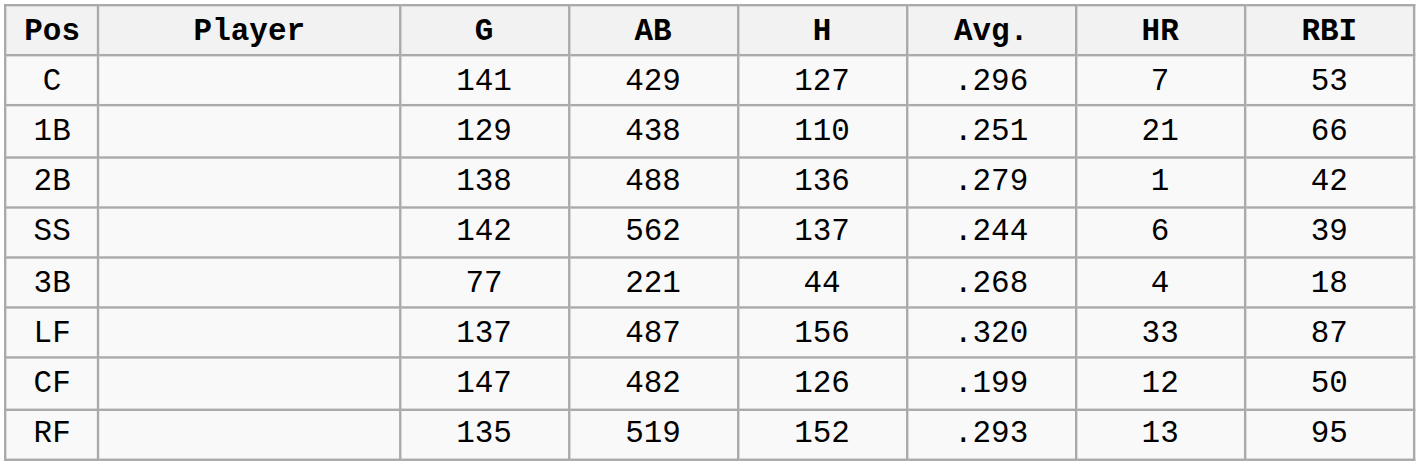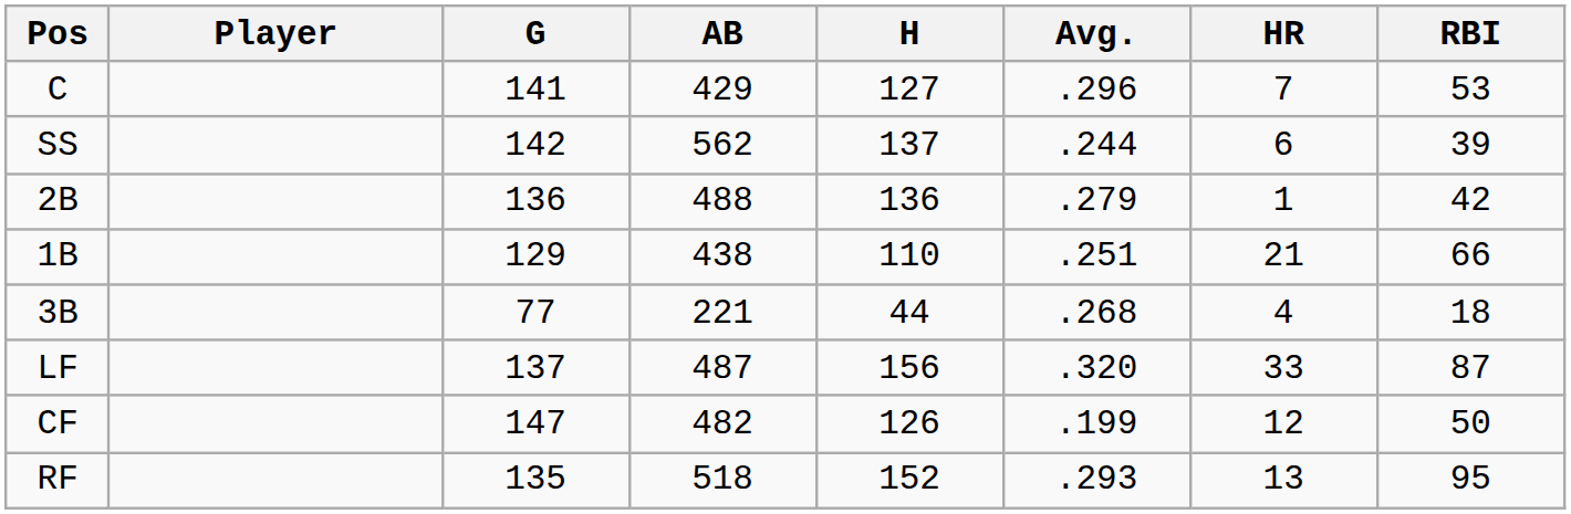 <table class="wikitable sortable">
 <tr>
 <th bgcolor="#DDDDFF" width="5%">Pos</th>
 <th bgcolor="#DDDDFF" width="16%">Player</th>
 <th bgcolor="#DDDDFF" width="9%">G</th>
 <th bgcolor="#DDDDFF" width="9%">AB</th>
 <th bgcolor="#DDDDFF" width="9%">H</th>
 <th bgcolor="#DDDDFF" width="9%">Avg.</th>
 <th bgcolor="#DDDDFF" width="9%">HR</th>
 <th bgcolor="#DDDDFF" width="9%">RBI</th>
 </tr>
 <tr align="center">
 <td>C</td>
 <td></td>
 <td>141</td>
 <td>429</td>
 <td>127</td>
 <td>.296</td>
 <td>7</td>
 <td>53</td>
 </tr>
 <tr align="center">
+<td>SS</td>
+<td></td>
+<td>142</td>
+<td>562</td>
+<td>137</td>
+<td>.244</td>
+<td>6</td>
+<td>39</td>
+</tr>
+<tr align="center">
+<td>2B</td>
+<td></td>
+<td>136</td>
+<td>488</td>
+<td>136</td>
+<td>.279</td>
+<td>1</td>
+<td>42</td>
+</tr>
+<tr align="center">
 <td>1B</td>
 <td></td>
 <td>129</td>
 <td>438</td>
 <td>110</td>
 <td>.251</td>
 <td>21</td>
 <td>66</td>
-</tr>
-<tr align="center">
-<td>2B</td>
-<td></td>
-<td>138</td>
-<td>488</td>
-<td>136</td>
-<td>.279</td>
-<td>1</td>
-<td>42</td>
-</tr>
-<tr align="center">
-<td>SS</td>
-<td></td>
-<td>142</td>
-<td>562</td>
-<td>137</td>
-<td>.244</td>
-<td>6</td>
-<td>39</td>
 </tr>
 <tr align="center">
 <td>3B</td>
 <td></td>
 <td>77</td>
 <td>221</td>
 <td>44</td>
 <td>.268</td>
 <td>4</td>
 <td>18</td>
 </tr>
 <tr align="center">
 <td>LF</td>
 <td></td>
 <td>137</td>
 <td>487</td>
 <td>156</td>
 <td>.320</td>
 <td>33</td>
 <td>87</td>
 </tr>
 <tr align="center">
 <td>CF</td>
 <td></td>
 <td>147</td>
 <td>482</td>
 <td>126</td>
 <td>.199</td>
 <td>12</td>
 <td>50</td>
 </tr>
 <tr align="center">
 <td>RF</td>
 <td></td>
 <td>135</td>
-<td>519</td>
+<td>518</td>
 <td>152</td>
 <td>.293</td>
 <td>13</td>
 <td>95</td>
 </tr>
 </table>
